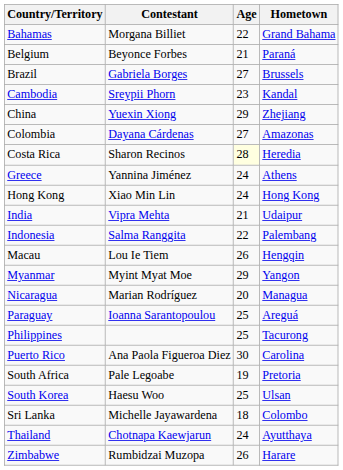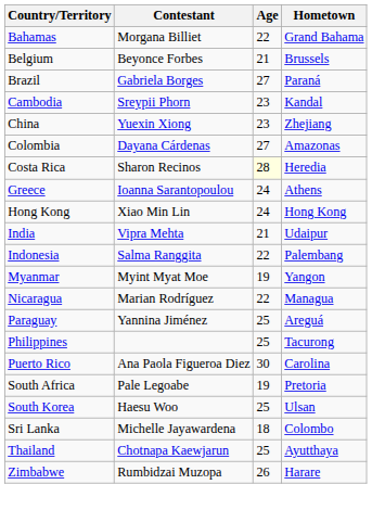 <table class="wikitable sortable" style="font-size: 95%;">
 <tr>
 <th>Country/Territory</th>
 <th>Contestant</th>
 <th>Age</th>
 <th>Hometown</th>
 </tr>
 <tr>
 <td> <a href='#'>Bahamas</a></td>
 <td>Morgana Billiet</td>
 <td>22</td>
 <td><a href='#'>Grand Bahama</a></td>
 </tr>
 <tr>
 <td> Belgium</td>
 <td>Beyonce Forbes</td>
 <td>21</td>
-<td><a href='#'>Paraná</a></td>
+<td><a href='#'>Brussels</a></td>
 </tr>
 <tr>
 <td> Brazil</td>
 <td><a href='#'>Gabriela Borges</a></td>
 <td>27</td>
-<td><a href='#'>Brussels</a></td>
+<td><a href='#'>Paraná</a></td>
 </tr>
 <tr>
 <td> <a href='#'>Cambodia</a></td>
 <td><a href='#'>Sreypii Phorn</a></td>
 <td>23</td>
 <td><a href='#'>Kandal</a></td>
 </tr>
 <tr>
 <td> China</td>
 <td><a href='#'>Yuexin Xiong</a></td>
-<td>29</td>
+<td>23</td>
 <td><a href='#'>Zhejiang</a></td>
 </tr>
 <tr>
 <td> Colombia</td>
 <td><a href='#'>Dayana Cárdenas</a></td>
 <td>27</td>
 <td><a href='#'>Amazonas</a></td>
 </tr>
 <tr>
 <td> Costa Rica</td>
 <td>Sharon Recinos</td>
 <td style="background: lightyellow;">28</td>
 <td><a href='#'>Heredia</a></td>
 </tr>
 <tr>
 <td> <a href='#'>Greece</a></td>
-<td>Yannina Jiménez</td>
+<td><a href='#'>Ioanna Sarantopoulou</a></td>
 <td>24</td>
 <td><a href='#'>Athens</a></td>
 </tr>
 <tr>
 <td> Hong Kong</td>
 <td>Xiao Min Lin</td>
 <td>24</td>
 <td><a href='#'>Hong Kong</a></td>
 </tr>
 <tr>
 <td> <a href='#'>India</a></td>
 <td><a href='#'>Vipra Mehta</a></td>
 <td>21</td>
 <td><a href='#'>Udaipur</a></td>
 </tr>
 <tr>
 <td> <a href='#'>Indonesia</a></td>
 <td><a href='#'>Salma Ranggita</a></td>
 <td>22</td>
 <td><a href='#'>Palembang</a></td>
 </tr>
 <tr>
-<td> Macau</td>
-<td>Lou Ie Tiem</td>
-<td>26</td>
-<td><a href='#'>Hengqin</a></td>
-</tr>
-<tr>
 <td> <a href='#'>Myanmar</a></td>
 <td>Myint Myat Moe</td>
-<td>29</td>
+<td>19</td>
 <td><a href='#'>Yangon</a></td>
 </tr>
 <tr>
 <td> <a href='#'>Nicaragua</a></td>
 <td>Marian Rodríguez</td>
-<td>20</td>
+<td>22</td>
 <td><a href='#'>Managua</a></td>
 </tr>
 <tr>
 <td> <a href='#'>Paraguay</a></td>
-<td><a href='#'>Ioanna Sarantopoulou</a></td>
+<td>Yannina Jiménez</td>
 <td>25</td>
 <td><a href='#'>Areguá</a></td>
 </tr>
 <tr>
 <td> <a href='#'>Philippines</a></td>
 <td></td>
 <td>25</td>
 <td><a href='#'>Tacurong</a></td>
 </tr>
 <tr>
 <td> <a href='#'>Puerto Rico</a></td>
 <td>Ana Paola Figueroa Diez</td>
 <td>30</td>
 <td><a href='#'>Carolina</a></td>
 </tr>
 <tr>
 <td> South Africa</td>
 <td>Pale Legoabe</td>
 <td>19</td>
 <td><a href='#'>Pretoria</a></td>
 </tr>
 <tr>
 <td> <a href='#'>South Korea</a></td>
 <td>Haesu Woo</td>
 <td>25</td>
 <td><a href='#'>Ulsan</a></td>
 </tr>
 <tr>
 <td> Sri Lanka</td>
 <td>Michelle Jayawardena</td>
 <td>18</td>
 <td><a href='#'>Colombo</a></td>
 </tr>
 <tr>
 <td> <a href='#'>Thailand</a></td>
 <td><a href='#'>Chotnapa Kaewjarun</a></td>
-<td>24</td>
+<td>25</td>
 <td><a href='#'>Ayutthaya</a></td>
 </tr>
 <tr>
 <td> <a href='#'>Zimbabwe</a></td>
 <td>Rumbidzai Muzopa</td>
 <td>26</td>
 <td><a href='#'>Harare</a></td>
 </tr>
 </table>
